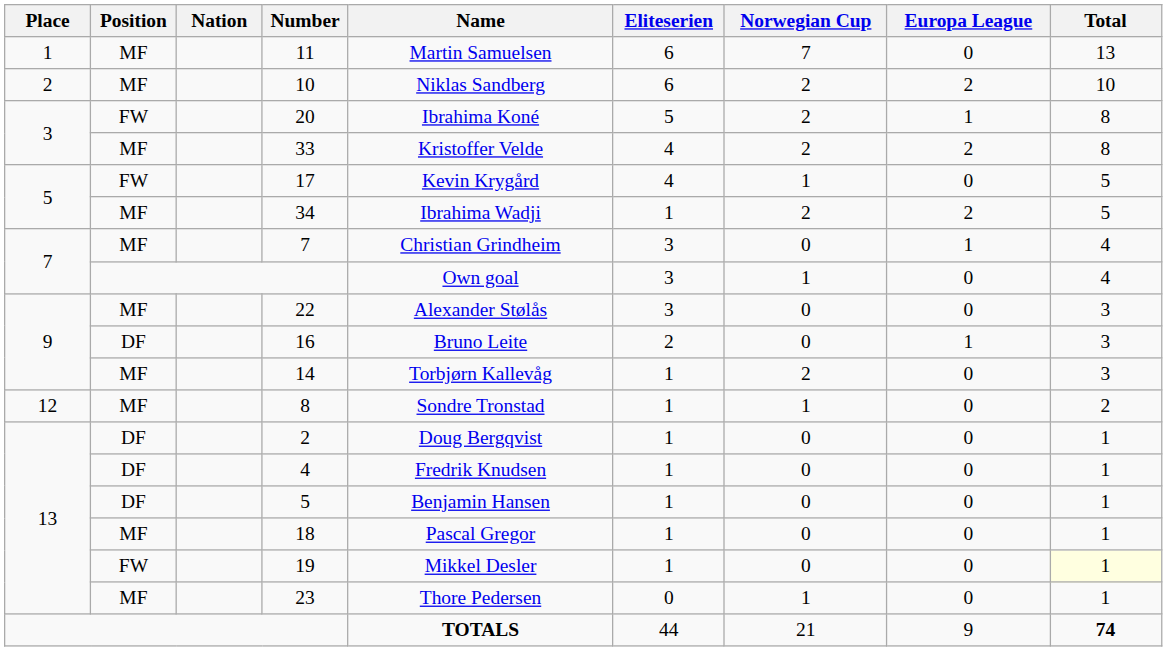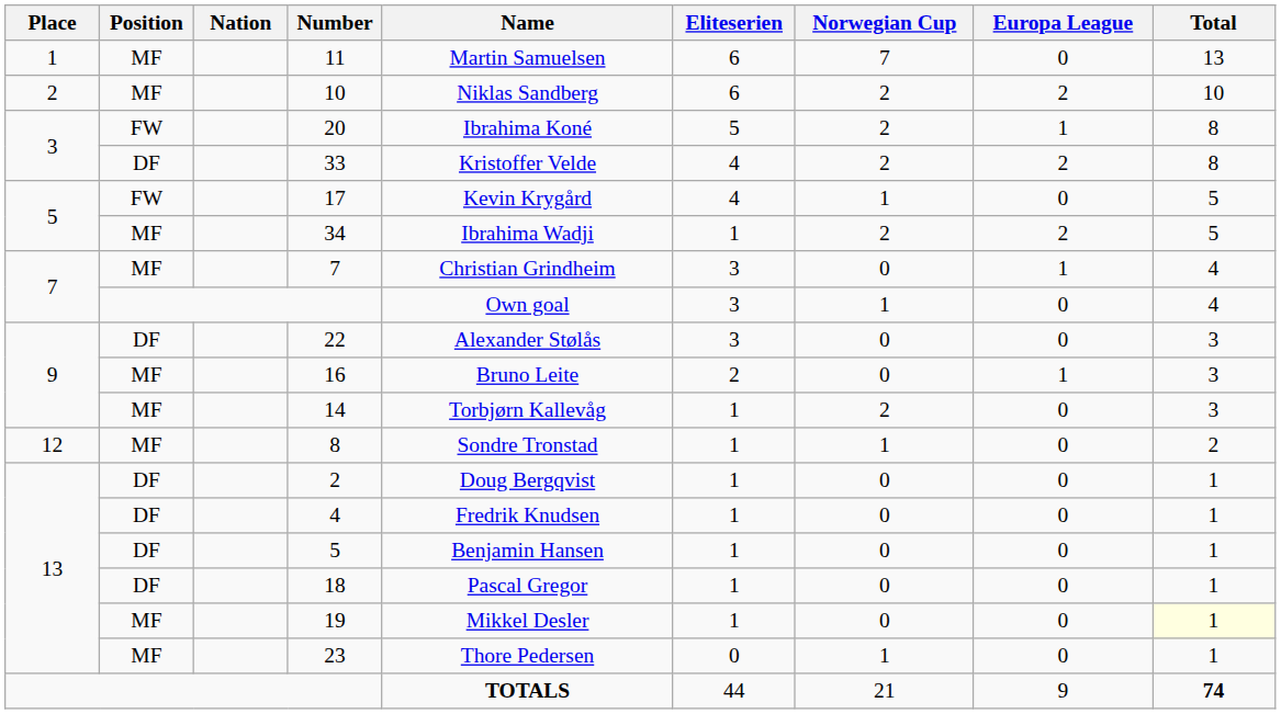 <table class="wikitable" style="font-size: 95%; text-align: center;">
 <tr>
 <th width=60>Place</th>
 <th width=60>Position</th>
 <th width=60>Nation</th>
 <th width=60>Number</th>
 <th width=200>Name</th>
 <th width=80><a href='#'>Eliteserien</a></th>
 <th width=120><a href='#'>Norwegian Cup</a></th>
 <th width=120><a href='#'>Europa League</a></th>
 <th width=80><strong>Total</strong></th>
 </tr>
 <tr>
 <td>1</td>
 <td>MF</td>
 <td></td>
 <td>11</td>
 <td><a href='#'>Martin Samuelsen</a></td>
 <td>6</td>
 <td>7</td>
 <td>0</td>
 <td>13</td>
 </tr>
 <tr>
 <td>2</td>
 <td>MF</td>
 <td></td>
 <td>10</td>
 <td><a href='#'>Niklas Sandberg</a></td>
 <td>6</td>
 <td>2</td>
 <td>2</td>
 <td>10</td>
 </tr>
 <tr>
 <td rowspan="2">3</td>
 <td>FW</td>
 <td></td>
 <td>20</td>
 <td><a href='#'>Ibrahima Koné</a></td>
 <td>5</td>
 <td>2</td>
 <td>1</td>
 <td>8</td>
 </tr>
 <tr>
-<td>MF</td>
+<td>DF</td>
 <td></td>
 <td>33</td>
 <td><a href='#'>Kristoffer Velde</a></td>
 <td>4</td>
 <td>2</td>
 <td>2</td>
 <td>8</td>
 </tr>
 <tr>
 <td rowspan="2">5</td>
 <td>FW</td>
 <td></td>
 <td>17</td>
 <td><a href='#'>Kevin Krygård</a></td>
 <td>4</td>
 <td>1</td>
 <td>0</td>
 <td>5</td>
 </tr>
 <tr>
 <td>MF</td>
 <td></td>
 <td>34</td>
 <td><a href='#'>Ibrahima Wadji</a></td>
 <td>1</td>
 <td>2</td>
 <td>2</td>
 <td>5</td>
 </tr>
 <tr>
 <td rowspan="2">7</td>
 <td>MF</td>
 <td></td>
 <td>7</td>
 <td><a href='#'>Christian Grindheim</a></td>
 <td>3</td>
 <td>0</td>
 <td>1</td>
 <td>4</td>
 </tr>
 <tr>
 <td colspan="3"></td>
 <td><a href='#'>Own goal</a></td>
 <td>3</td>
 <td>1</td>
 <td>0</td>
 <td>4</td>
 </tr>
 <tr>
 <td rowspan="3">9</td>
-<td>MF</td>
+<td>DF</td>
 <td></td>
 <td>22</td>
 <td><a href='#'>Alexander Stølås</a></td>
 <td>3</td>
 <td>0</td>
 <td>0</td>
 <td>3</td>
 </tr>
 <tr>
-<td>DF</td>
+<td>MF</td>
 <td></td>
 <td>16</td>
 <td><a href='#'>Bruno Leite</a></td>
 <td>2</td>
 <td>0</td>
 <td>1</td>
 <td>3</td>
 </tr>
 <tr>
 <td>MF</td>
 <td></td>
 <td>14</td>
 <td><a href='#'>Torbjørn Kallevåg</a></td>
 <td>1</td>
 <td>2</td>
 <td>0</td>
 <td>3</td>
 </tr>
 <tr>
 <td>12</td>
 <td>MF</td>
 <td></td>
 <td>8</td>
 <td><a href='#'>Sondre Tronstad</a></td>
 <td>1</td>
 <td>1</td>
 <td>0</td>
 <td>2</td>
 </tr>
 <tr>
 <td rowspan="6">13</td>
 <td>DF</td>
 <td></td>
 <td>2</td>
 <td><a href='#'>Doug Bergqvist</a></td>
 <td>1</td>
 <td>0</td>
 <td>0</td>
 <td>1</td>
 </tr>
 <tr>
 <td>DF</td>
 <td></td>
 <td>4</td>
 <td><a href='#'>Fredrik Knudsen</a></td>
 <td>1</td>
 <td>0</td>
 <td>0</td>
 <td>1</td>
 </tr>
 <tr>
 <td>DF</td>
 <td></td>
 <td>5</td>
 <td><a href='#'>Benjamin Hansen</a></td>
 <td>1</td>
 <td>0</td>
 <td>0</td>
 <td>1</td>
 </tr>
 <tr>
-<td>MF</td>
+<td>DF</td>
 <td></td>
 <td>18</td>
 <td><a href='#'>Pascal Gregor</a></td>
 <td>1</td>
 <td>0</td>
 <td>0</td>
 <td>1</td>
 </tr>
 <tr>
-<td>FW</td>
+<td>MF</td>
 <td></td>
 <td>19</td>
 <td><a href='#'>Mikkel Desler</a></td>
 <td>1</td>
 <td>0</td>
 <td>0</td>
 <td style="background: lightyellow;">1</td>
 </tr>
 <tr>
 <td>MF</td>
 <td></td>
 <td>23</td>
 <td><a href='#'>Thore Pedersen</a></td>
 <td>0</td>
 <td>1</td>
 <td>0</td>
 <td>1</td>
 </tr>
 <tr>
 <td colspan="4"></td>
 <td><strong>TOTALS</strong></td>
 <td>44</td>
 <td>21</td>
 <td>9</td>
 <td><strong>74</strong></td>
 </tr>
 </table>
